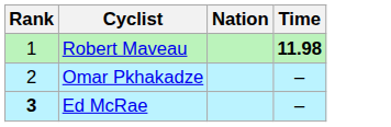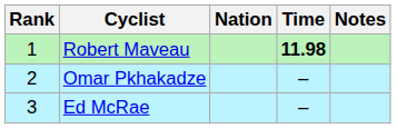 <table class="wikitable sortable" style="text-align:center">
 <tr>
 <th>Rank</th>
 <th>Cyclist</th>
 <th>Nation</th>
 <th>Time</th>
+<th>Notes</th>
 </tr>
 <tr bgcolor=bbf3bb>
 <td>1</td>
 <td align=left data-sort-value="Maveau, Robert"><a href='#'>Robert Maveau</a></td>
 <td align=left></td>
 <td><strong>11.98</strong></td>
+<td></td>
 </tr>
 <tr bgcolor=bbf3ff>
 <td>2</td>
 <td align=left data-sort-value="Pkhakadze, Omar"><a href='#'>Omar Pkhakadze</a></td>
 <td align=left></td>
 <td>–</td>
+<td></td>
 </tr>
 <tr bgcolor=bbf3ff>
-<td><strong>3</strong></td>
+<td>3</td>
 <td align=left data-sort-value="McRae, Ed"><a href='#'>Ed McRae</a></td>
 <td align=left></td>
 <td>–</td>
+<td></td>
 </tr>
 </table>
